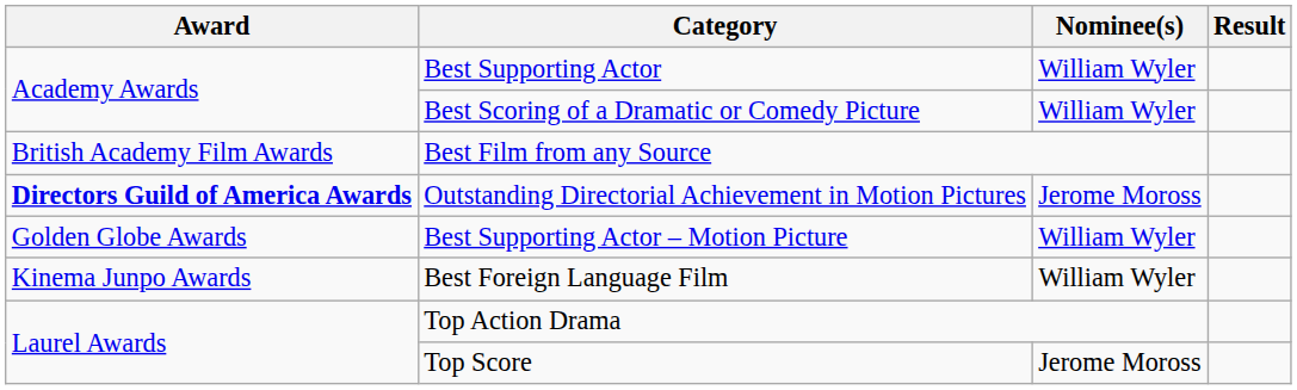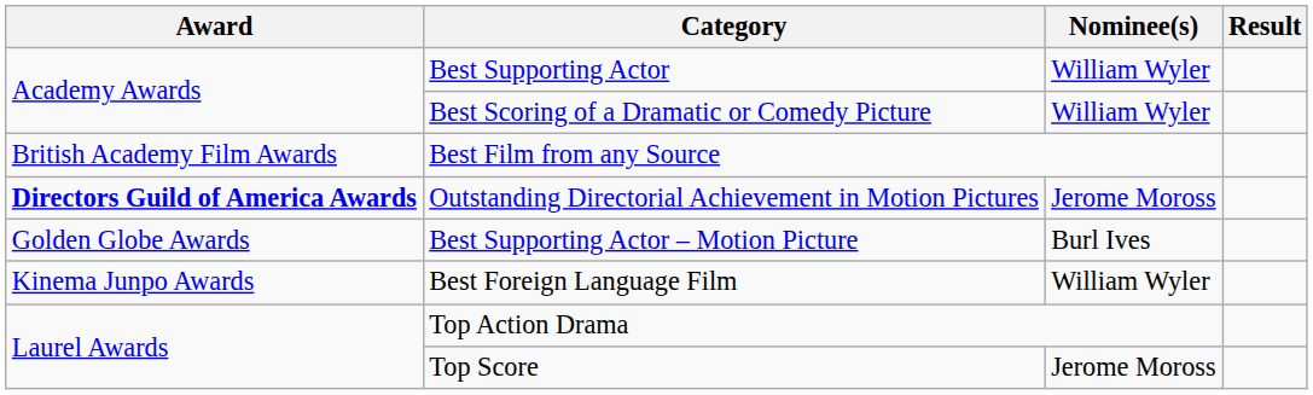 <table class="wikitable plainrowheaders">
 <tr>
 <th>Award</th>
 <th>Category</th>
 <th>Nominee(s)</th>
 <th>Result</th>
 </tr>
 <tr>
 <td rowspan="2"><a href='#'>Academy Awards</a></td>
 <td><a href='#'>Best Supporting Actor</a></td>
 <td><a href='#'>William Wyler</a></td>
 <td></td>
 </tr>
 <tr>
 <td><a href='#'>Best Scoring of a Dramatic or Comedy Picture</a></td>
 <td><a href='#'>William Wyler</a></td>
 <td></td>
 </tr>
 <tr>
 <td><a href='#'>British Academy Film Awards</a></td>
 <td colspan="2"><a href='#'>Best Film from any Source</a></td>
 <td></td>
 </tr>
 <tr>
 <td><strong><a href='#'>Directors Guild of America Awards</a></strong></td>
 <td><a href='#'>Outstanding Directorial Achievement in Motion Pictures</a></td>
 <td><a href='#'>Jerome Moross</a></td>
 <td></td>
 </tr>
 <tr>
 <td><a href='#'>Golden Globe Awards</a></td>
 <td><a href='#'>Best Supporting Actor – Motion Picture</a></td>
-<td><a href='#'>William Wyler</a></td>
+<td>Burl Ives</td>
 <td></td>
 </tr>
 <tr>
 <td><a href='#'>Kinema Junpo Awards</a></td>
 <td>Best Foreign Language Film</td>
 <td>William Wyler</td>
 <td></td>
 </tr>
 <tr>
 <td rowspan="2"><a href='#'>Laurel Awards</a></td>
 <td colspan="2">Top Action Drama</td>
 <td></td>
 </tr>
 <tr>
 <td>Top Score</td>
 <td>Jerome Moross</td>
 <td></td>
 </tr>
 </table>
